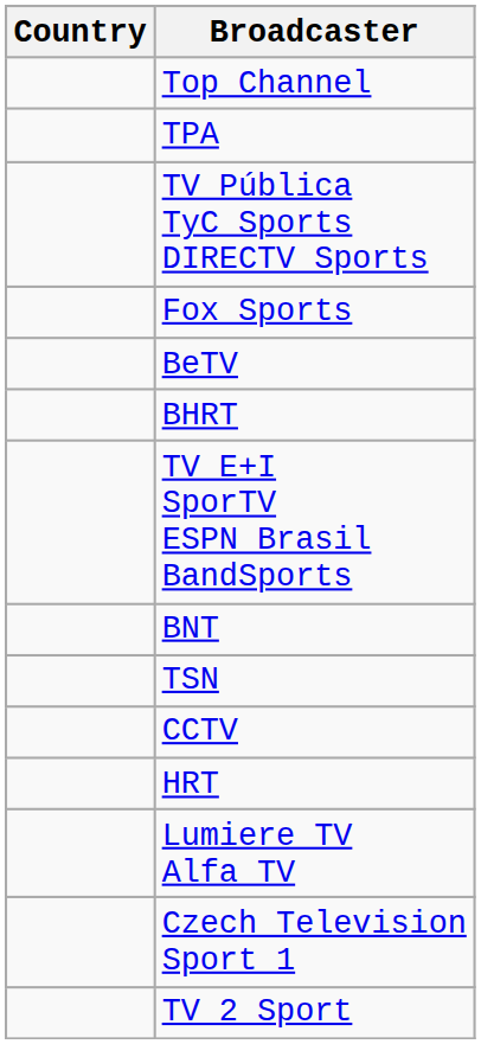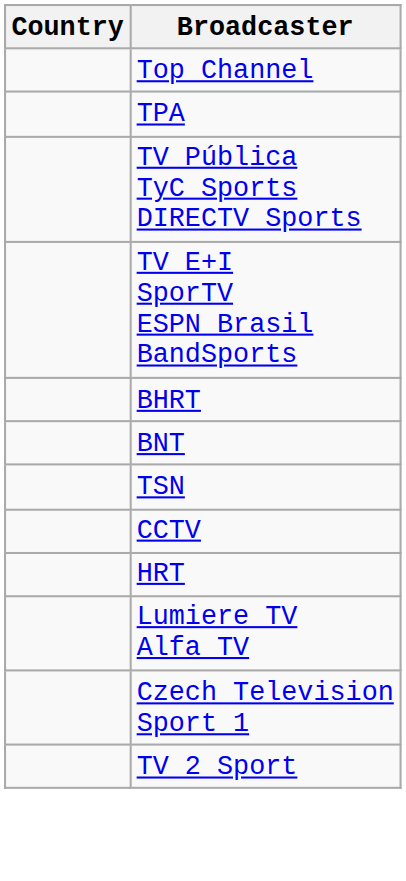 <table class="wikitable">
 <tr>
 <th align=center>Country</th>
 <th align=center>Broadcaster</th>
 </tr>
 <tr>
 <td align=left></td>
 <td><a href='#'>Top Channel</a></td>
 </tr>
 <tr>
 <td align=left></td>
 <td><a href='#'>TPA</a></td>
 </tr>
 <tr>
 <td align=left></td>
 <td><a href='#'>TV Pública</a> <br> <a href='#'>TyC Sports</a> <br> <a href='#'>DIRECTV Sports</a></td>
 </tr>
 <tr>
 <td align=left></td>
-<td><a href='#'>Fox Sports</a></td>
-</tr>
-<tr>
-<td align=left></td>
-<td><a href='#'>BeTV</a></td>
+<td><a href='#'>TV E+I</a> <br> <a href='#'>SporTV</a> <br> <a href='#'>ESPN Brasil</a> <br> <a href='#'>BandSports</a></td>
 </tr>
 <tr>
 <td align=left></td>
 <td><a href='#'>BHRT</a></td>
-</tr>
-<tr>
-<td align=left></td>
-<td><a href='#'>TV E+I</a> <br> <a href='#'>SporTV</a> <br> <a href='#'>ESPN Brasil</a> <br> <a href='#'>BandSports</a></td>
 </tr>
 <tr>
 <td align=left></td>
 <td><a href='#'>BNT</a></td>
 </tr>
 <tr>
 <td align=left></td>
 <td><a href='#'>TSN</a></td>
 </tr>
 <tr>
 <td align=left></td>
 <td><a href='#'>CCTV</a></td>
 </tr>
 <tr>
 <td align=left></td>
 <td><a href='#'>HRT</a></td>
 </tr>
 <tr>
 <td align=left></td>
 <td><a href='#'>Lumiere TV</a> <br> <a href='#'>Alfa TV</a></td>
 </tr>
 <tr>
 <td align=left></td>
 <td><a href='#'>Czech Television</a> <br> <a href='#'>Sport 1</a></td>
 </tr>
 <tr>
 <td align=left></td>
 <td><a href='#'>TV 2 Sport</a></td>
 </tr>
 </table>
